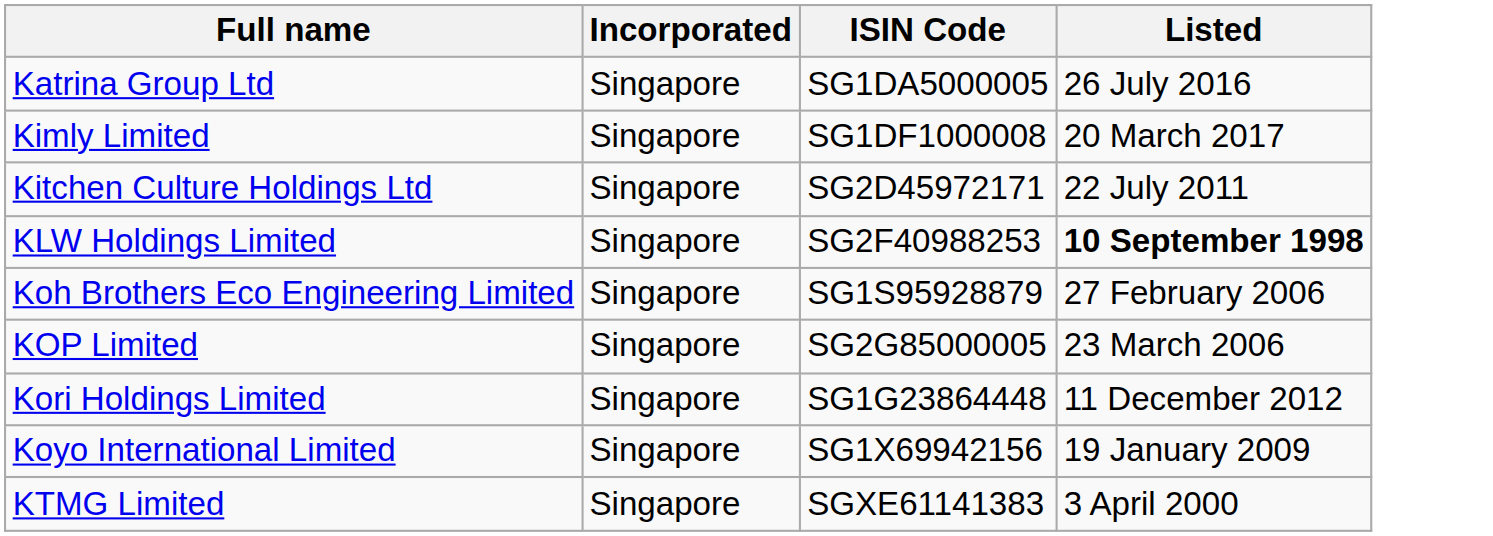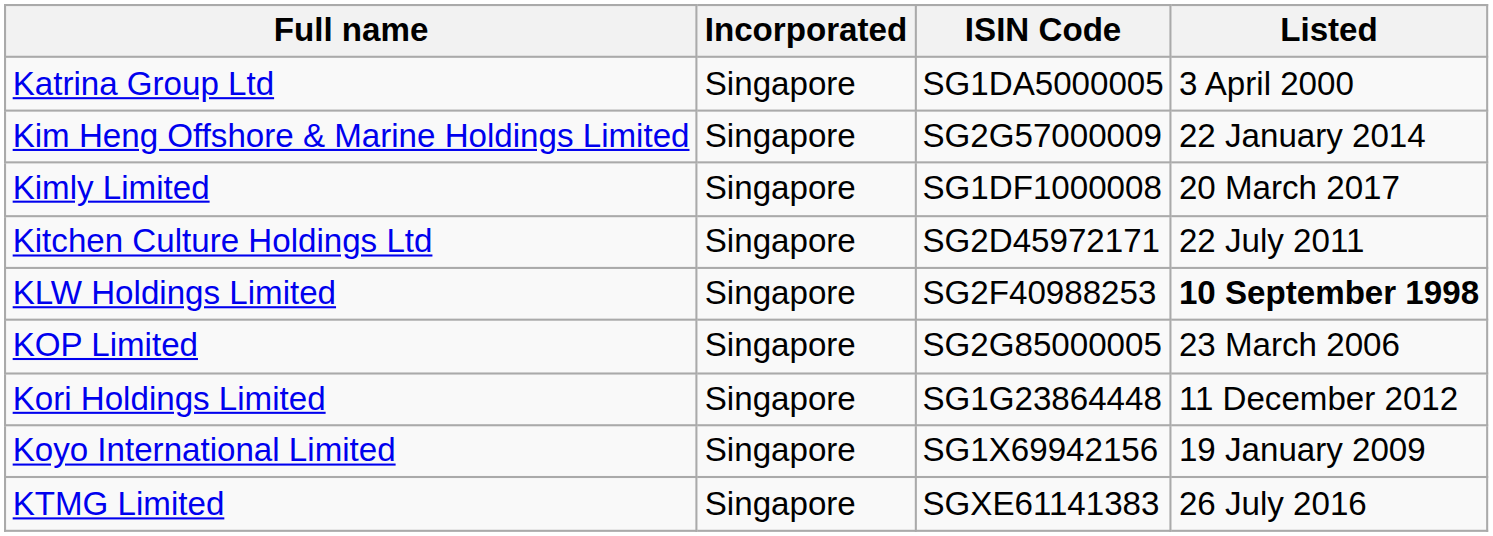 <table class="wikitable">
 <tr>
 <th>Full name</th>
 <th>Incorporated</th>
 <th>ISIN Code</th>
 <th>Listed</th>
 </tr>
 <tr>
 <td><a href='#'>Katrina Group Ltd</a></td>
 <td>Singapore</td>
 <td>SG1DA5000005</td>
-<td>26 July 2016</td>
+<td>3 April 2000</td>
+</tr>
+<tr>
+<td><a href='#'>Kim Heng Offshore & Marine Holdings Limited</a></td>
+<td>Singapore</td>
+<td>SG2G57000009</td>
+<td>22 January 2014</td>
 </tr>
 <tr>
 <td><a href='#'>Kimly Limited</a></td>
 <td>Singapore</td>
 <td>SG1DF1000008</td>
 <td>20 March 2017</td>
 </tr>
 <tr>
 <td><a href='#'>Kitchen Culture Holdings Ltd</a></td>
 <td>Singapore</td>
 <td>SG2D45972171</td>
 <td>22 July 2011</td>
 </tr>
 <tr>
 <td><a href='#'>KLW Holdings Limited</a></td>
 <td>Singapore</td>
 <td>SG2F40988253</td>
 <td><strong>10 September 1998</strong></td>
-</tr>
-<tr>
-<td><a href='#'>Koh Brothers Eco Engineering Limited</a></td>
-<td>Singapore</td>
-<td>SG1S95928879</td>
-<td>27 February 2006</td>
 </tr>
 <tr>
 <td><a href='#'>KOP Limited</a></td>
 <td>Singapore</td>
 <td>SG2G85000005</td>
 <td>23 March 2006</td>
 </tr>
 <tr>
 <td><a href='#'>Kori Holdings Limited</a></td>
 <td>Singapore</td>
 <td>SG1G23864448</td>
 <td>11 December 2012</td>
 </tr>
 <tr>
 <td><a href='#'>Koyo International Limited</a></td>
 <td>Singapore</td>
 <td>SG1X69942156</td>
 <td>19 January 2009</td>
 </tr>
 <tr>
 <td><a href='#'>KTMG Limited</a></td>
 <td>Singapore</td>
 <td>SGXE61141383</td>
-<td>3 April 2000</td>
+<td>26 July 2016</td>
 </tr>
 </table>
